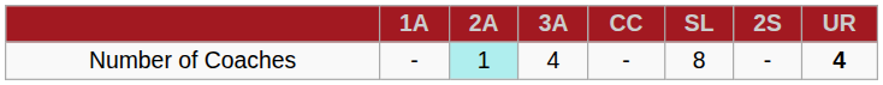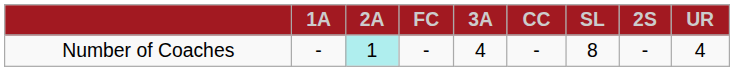 <table class="wikitable" style="width:600px;">
 <tr style="color:#ccc; text-align:center;">
 <th style="background:#a21921;"></th>
 <th style="background:#a21921;">1A</th>
 <th style="background:#a21921;">2A</th>
+<th style="background:#a21921;">FC</th>
 <th style="background:#a21921;">3A</th>
 <th style="background:#a21921;">CC</th>
 <th style="background:#a21921;">SL</th>
 <th style="background:#a21921;">2S</th>
 <th style="background:#a21921;">UR</th>
 </tr>
 <tr style="text-align:center;">
 <td>Number of Coaches</td>
 <td>-</td>
 <td style="background: paleturquoise;">1</td>
+<td>-</td>
 <td>4</td>
 <td>-</td>
 <td>8</td>
 <td>-</td>
-<td><strong>4</strong></td>
+<td>4</td>
 </tr>
 </table>
